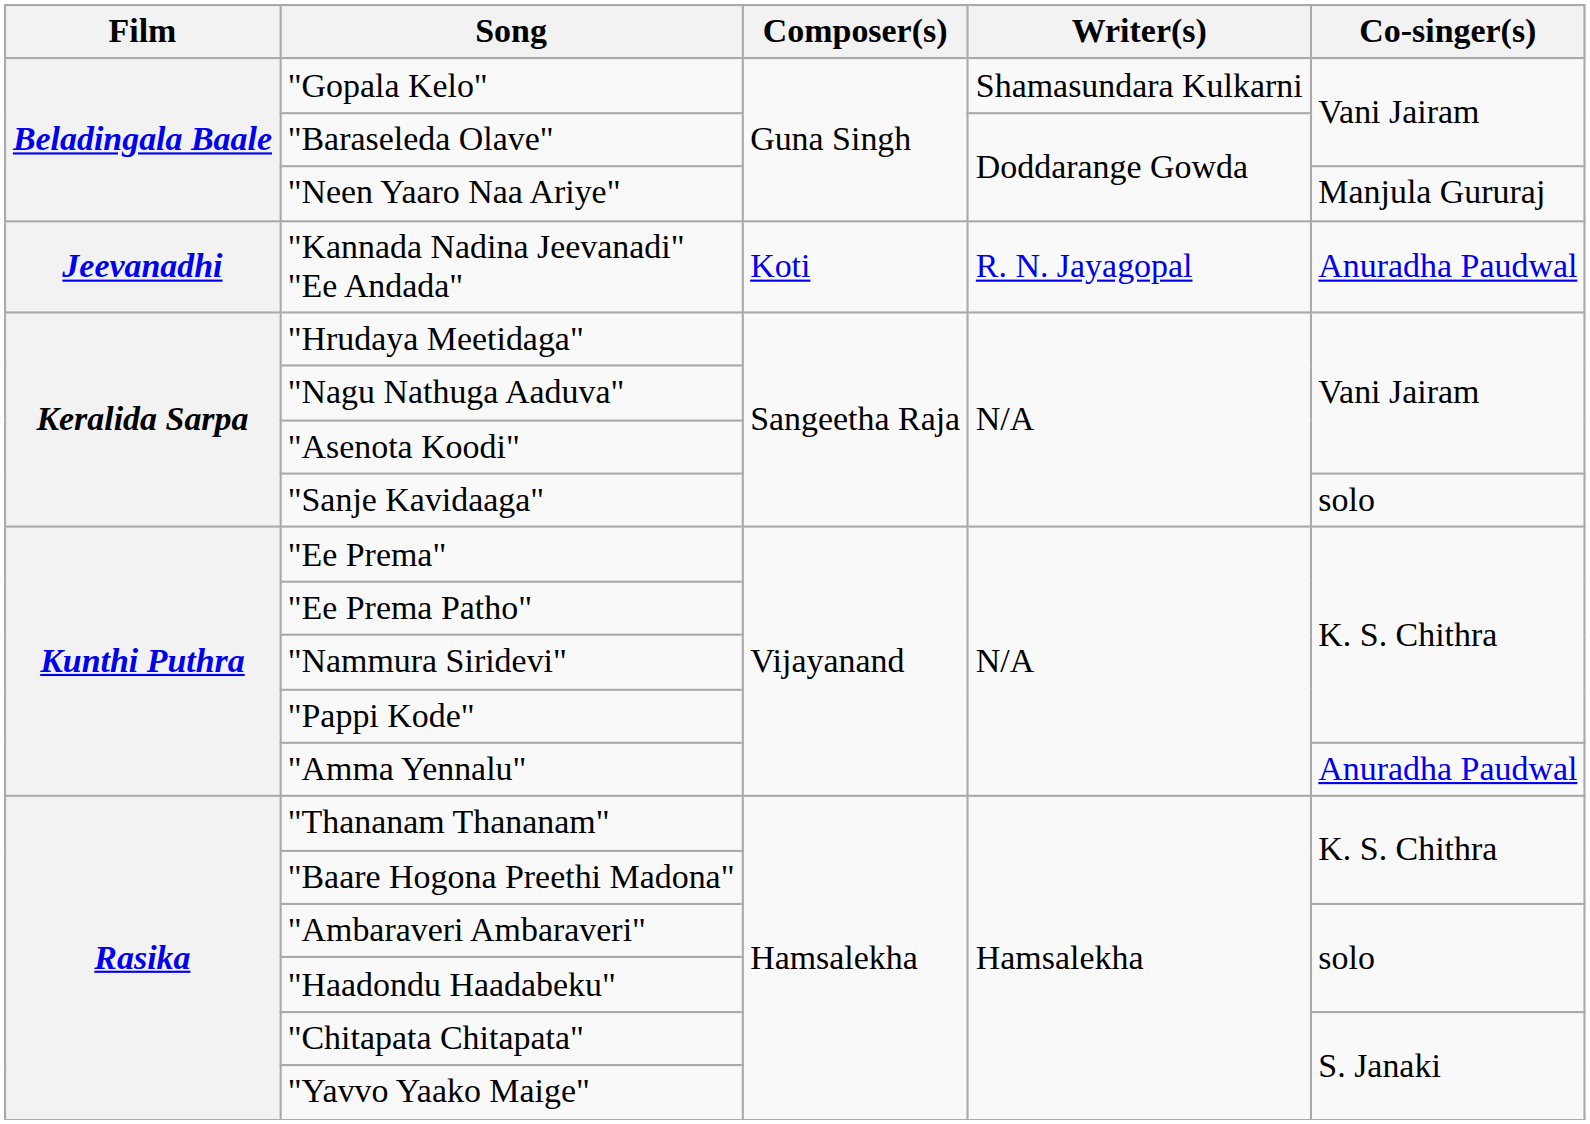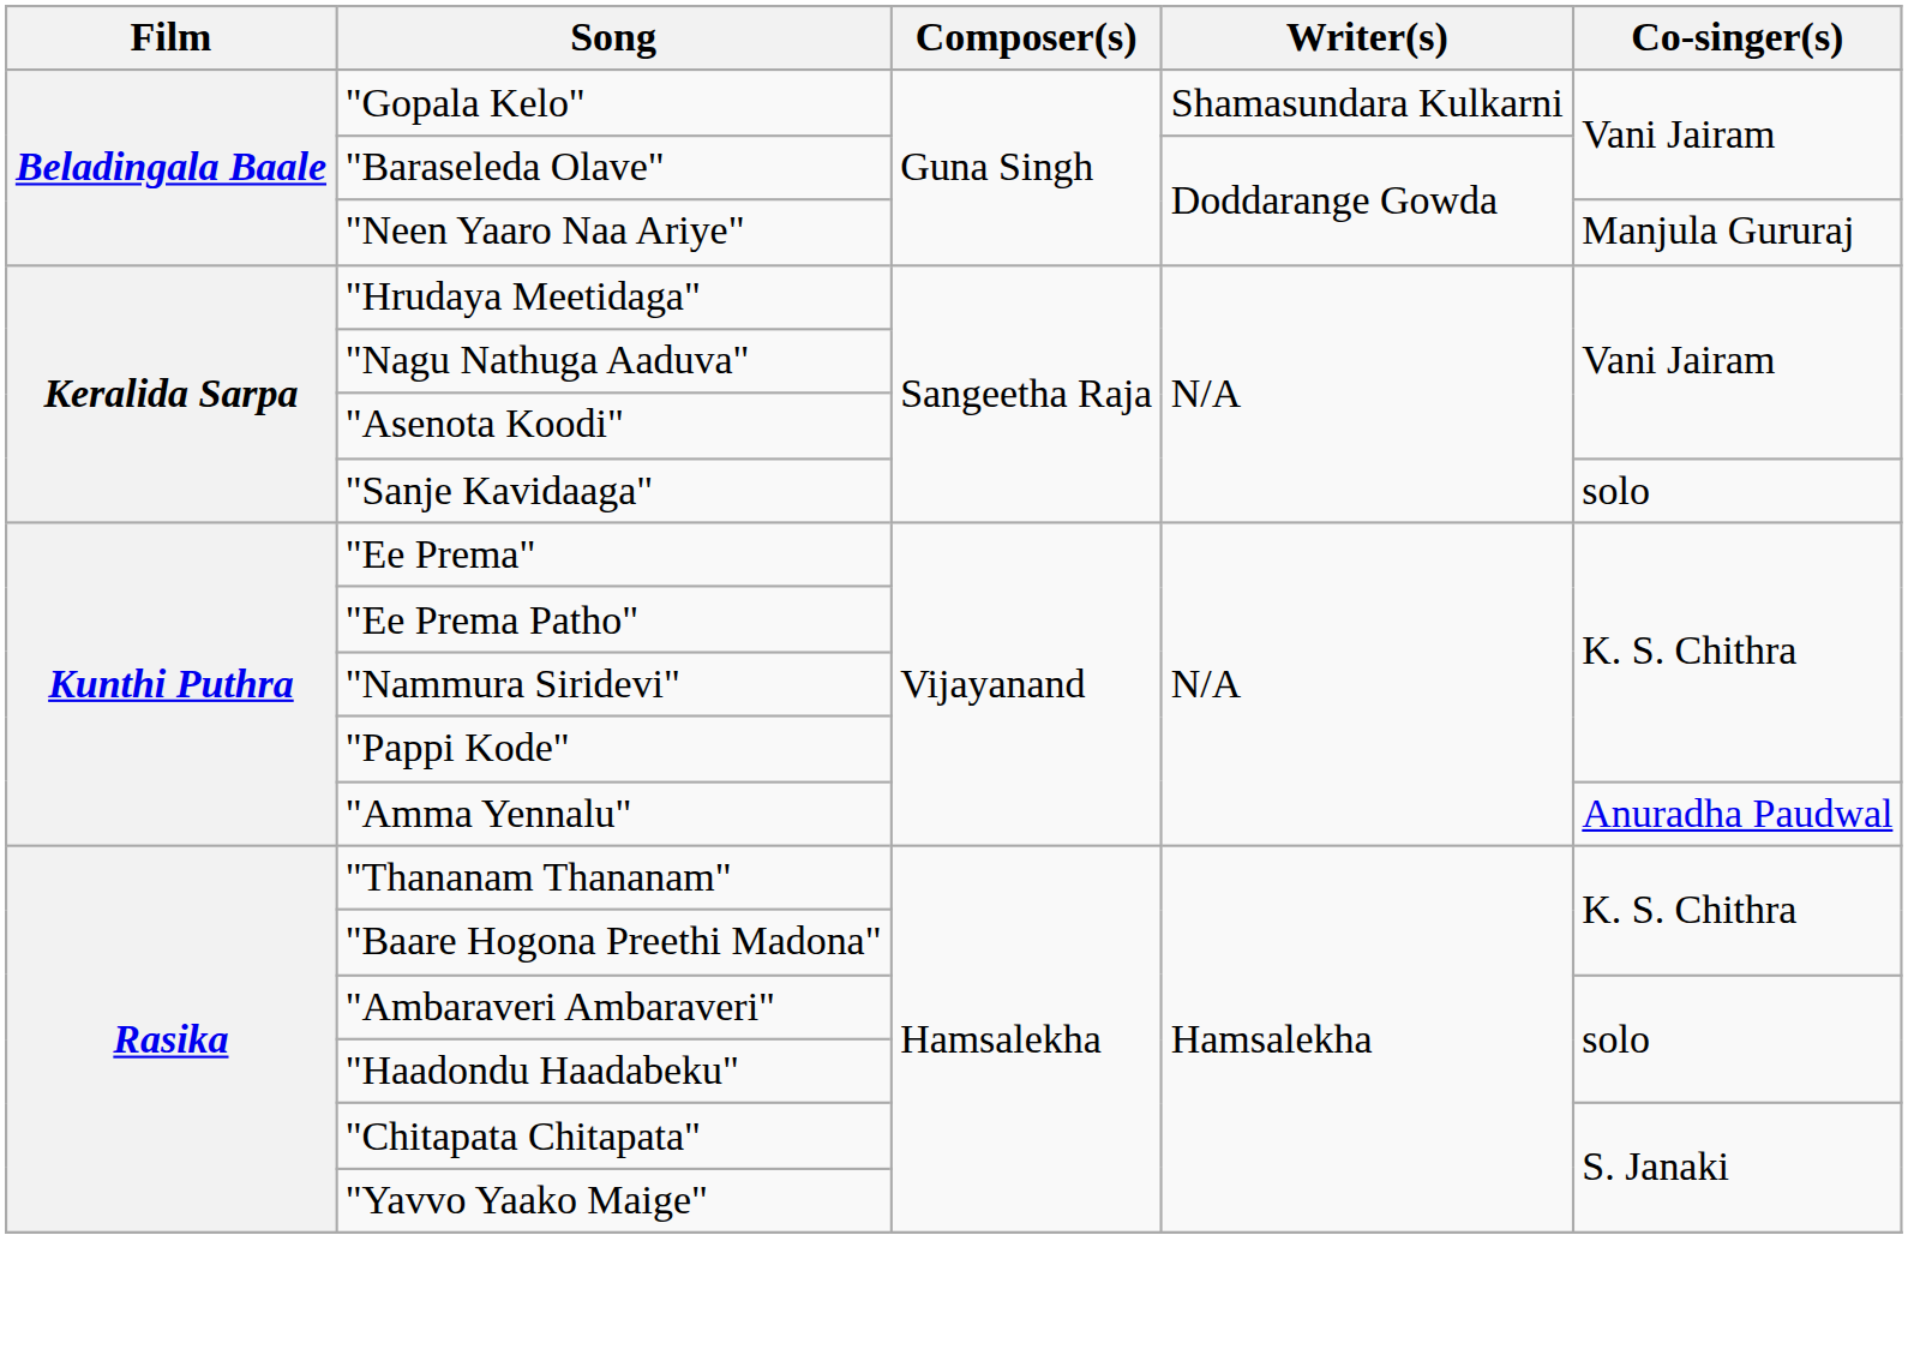 <table class="wikitable">
 <tr>
 <th>Film</th>
 <th>Song</th>
 <th>Composer(s)</th>
 <th>Writer(s)</th>
 <th>Co-singer(s)</th>
 </tr>
 <tr>
 <th Rowspan=3><em><a href='#'>Beladingala Baale</a></em></th>
 <td>"Gopala Kelo"</td>
 <td rowspan=3>Guna Singh</td>
 <td>Shamasundara Kulkarni</td>
 <td rowspan=2>Vani Jairam</td>
 </tr>
 <tr>
 <td>"Baraseleda Olave"</td>
 <td rowspan=2>Doddarange Gowda</td>
 </tr>
 <tr>
 <td>"Neen Yaaro Naa Ariye"</td>
 <td>Manjula Gururaj</td>
-</tr>
-<tr>
-<th><em><a href='#'>Jeevanadhi</a></em></th>
-<td>"Kannada Nadina Jeevanadi"<br>"Ee Andada"</td>
-<td><a href='#'>Koti</a></td>
-<td><a href='#'>R. N. Jayagopal</a></td>
-<td><a href='#'>Anuradha Paudwal</a></td>
 </tr>
 <tr>
 <th Rowspan=4><em>Keralida Sarpa</em></th>
 <td>"Hrudaya Meetidaga"</td>
 <td rowspan=4>Sangeetha Raja</td>
 <td rowspan=4>N/A</td>
 <td rowspan=3>Vani Jairam</td>
 </tr>
 <tr>
 <td>"Nagu Nathuga Aaduva"</td>
 </tr>
 <tr>
 <td>"Asenota Koodi"</td>
 </tr>
 <tr>
 <td>"Sanje Kavidaaga"</td>
 <td>solo</td>
 </tr>
 <tr>
 <th Rowspan=5><em><a href='#'>Kunthi Puthra</a></em></th>
 <td>"Ee Prema"</td>
 <td rowspan=5>Vijayanand</td>
 <td rowspan=5>N/A</td>
 <td Rowspan=4>K. S. Chithra</td>
 </tr>
 <tr>
 <td>"Ee Prema Patho"</td>
 </tr>
 <tr>
 <td>"Nammura Siridevi"</td>
 </tr>
 <tr>
 <td>"Pappi Kode"</td>
 </tr>
 <tr>
 <td>"Amma Yennalu"</td>
 <td><a href='#'>Anuradha Paudwal</a></td>
 </tr>
 <tr>
 <th Rowspan=6><em><a href='#'>Rasika</a></em></th>
 <td>"Thananam Thananam"</td>
 <td rowspan=6>Hamsalekha</td>
 <td rowspan=6>Hamsalekha</td>
 <td Rowspan=2>K. S. Chithra</td>
 </tr>
 <tr>
 <td>"Baare Hogona Preethi Madona"</td>
 </tr>
 <tr>
 <td>"Ambaraveri Ambaraveri"</td>
 <td Rowspan=2>solo</td>
 </tr>
 <tr>
 <td>"Haadondu Haadabeku"</td>
 </tr>
 <tr>
 <td>"Chitapata Chitapata"</td>
 <td rowspan=2>S. Janaki</td>
 </tr>
 <tr>
 <td>"Yavvo Yaako Maige"</td>
 </tr>
 <tr>
 </tr>
 </table>
